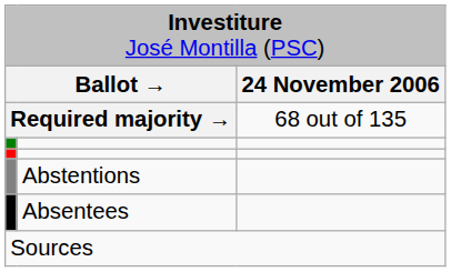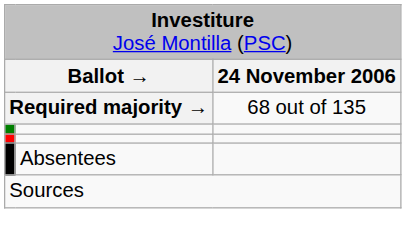 <table class="wikitable" style="text-align:center;">
 <tr>
 <td colspan="3" align="center" bgcolor="#C0C0C0"><strong>Investiture</strong><br><a href='#'>José Montilla</a> (<a href='#'>PSC</a>)</td>
 </tr>
 <tr>
 <th colspan="2" width="150px">Ballot →</th>
 <th>24 November 2006</th>
 </tr>
 <tr>
 <th colspan="2">Required majority →</th>
 <td>68 out of 135 </td>
 </tr>
 <tr>
 <th width="1px" style="background:green;"></th>
 <td align="left"></td>
 <td></td>
 </tr>
 <tr>
 <th style="color:inherit;background:red;"></th>
 <td align="left"></td>
 <td></td>
 </tr>
 <tr>
-<th style="color:inherit;background:gray;"></th>
-<td align="left"><span>Abstentions</span></td>
-<td></td>
-</tr>
-<tr>
 <th style="color:inherit;background:black;"></th>
 <td align="left"><span>Absentees</span></td>
 <td></td>
 </tr>
 <tr>
 <td align="left" colspan="3">Sources</td>
 </tr>
 </table>
